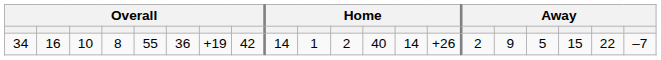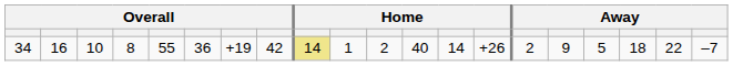 <table class="wikitable" style="text-align: center; font-size:98%;">
 <tr>
 <th colspan=8 style="border-right:3px solid grey;">Overall</th>
 <th colspan=6 style="border-right:3px solid grey;">Home</th>
 <th colspan=6>Away</th>
 </tr>
 <tr>
 <th width=30></th>
 <th width=30></th>
 <th width=30></th>
 <th width=30></th>
 <th width=30></th>
 <th width=30></th>
 <th width=30></th>
 <th width=30 style="border-right:3px solid grey;"></th>
 <th width=30></th>
 <th width=30></th>
 <th width=30></th>
 <th width=30></th>
 <th width=30></th>
 <th width=30 style="border-right:3px solid grey;"></th>
 <th width=30></th>
 <th width=30></th>
 <th width=30></th>
 <th width=30></th>
 <th width=30></th>
 <th width=30></th>
 </tr>
 <tr>
 <td>34</td>
 <td>16</td>
 <td>10</td>
 <td>8</td>
 <td>55</td>
 <td>36</td>
 <td>+19</td>
 <td width=30 style="border-right:3px solid grey;">42</td>
-<td>14</td>
+<td style="background: khaki;">14</td>
 <td>1</td>
 <td>2</td>
 <td>40</td>
 <td>14</td>
 <td width=30 style="border-right:3px solid grey;">+26</td>
 <td>2</td>
 <td>9</td>
 <td>5</td>
-<td>15</td>
+<td>18</td>
 <td>22</td>
 <td>–7</td>
 </tr>
 </table>
